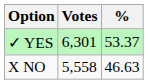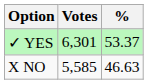 <table class="wikitable">
 <tr>
 <th>Option</th>
 <th>Votes</th>
 <th>%</th>
 </tr>
 <tr>
 <td style=background:#bbf8be>✓ YES</td>
 <td style=background:#bbf8be>6,301</td>
 <td style=background:#bbf8be>53.37</td>
 </tr>
 <tr>
 <td>X NO</td>
-<td>5,558</td>
+<td>5,585</td>
 <td>46.63</td>
 </tr>
 </table>
